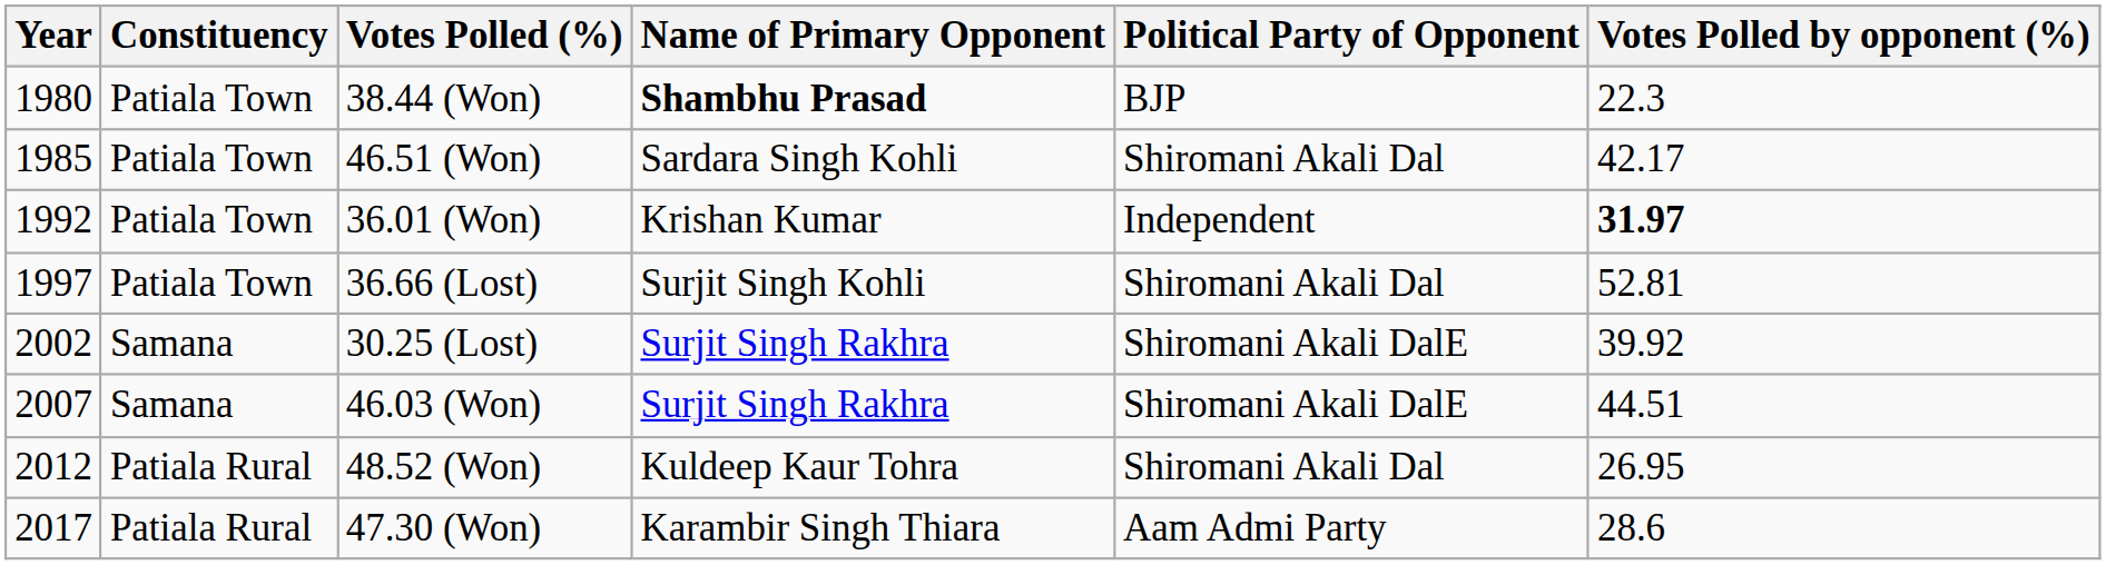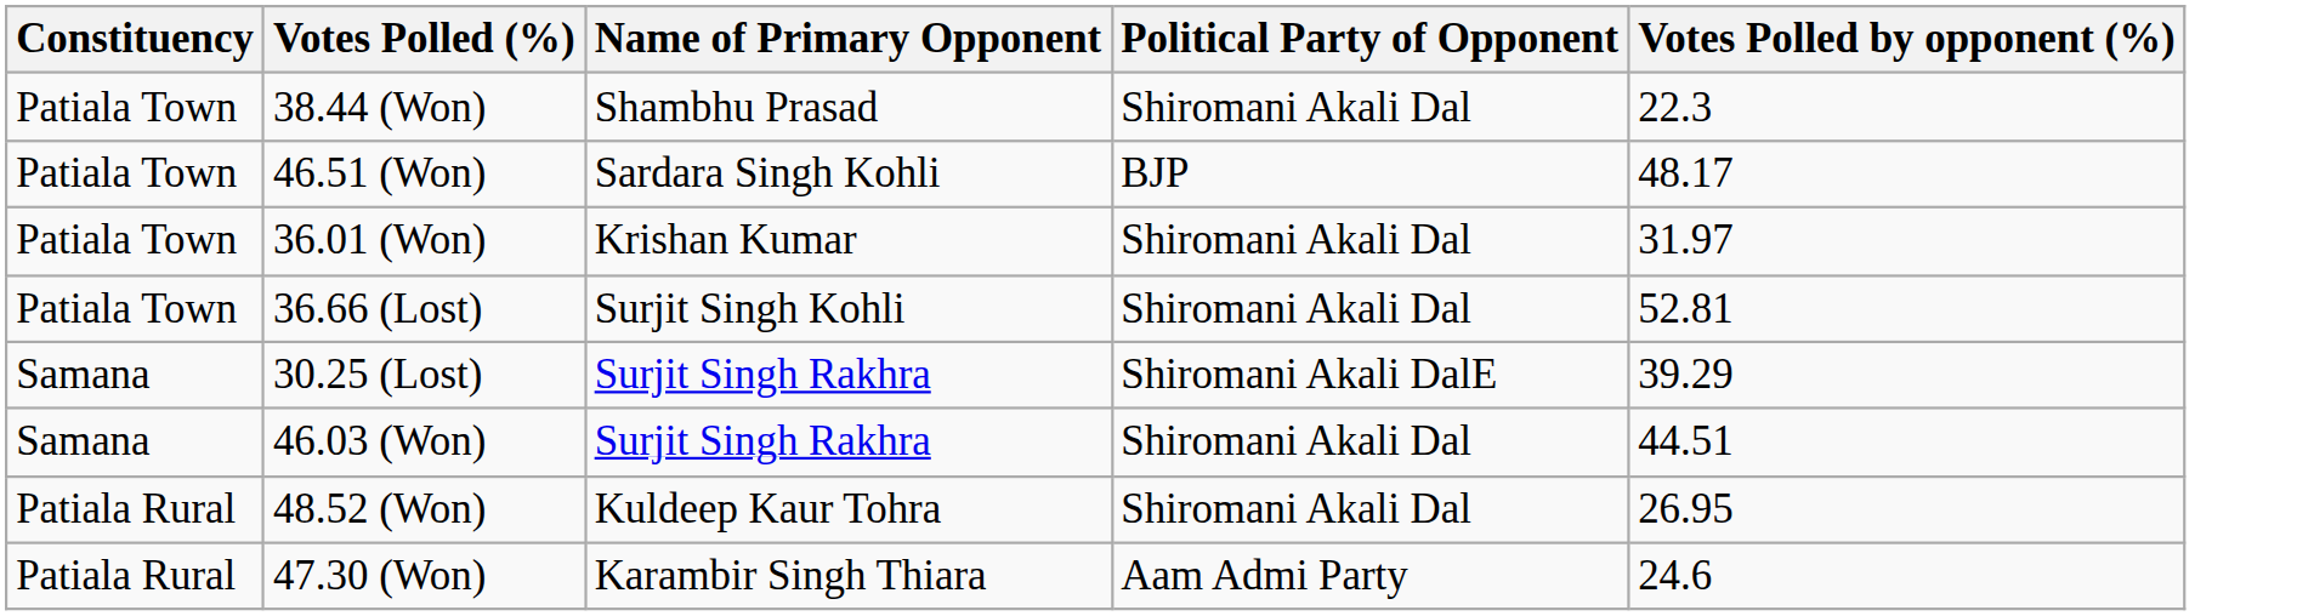 <table class="wikitable">
 <tr>
-<th>Year</th>
 <th>Constituency</th>
 <th>Votes Polled (%)</th>
 <th>Name of Primary Opponent</th>
 <th>Political Party of Opponent</th>
 <th>Votes Polled by opponent (%)</th>
 </tr>
 <tr>
-<td>1980</td>
 <td>Patiala Town</td>
 <td>38.44 (Won)</td>
-<td><strong>Shambhu Prasad</strong></td>
-<td>BJP</td>
+<td>Shambhu Prasad</td>
+<td>Shiromani Akali Dal</td>
 <td>22.3</td>
 </tr>
 <tr>
-<td>1985</td>
 <td>Patiala Town</td>
 <td>46.51 (Won)</td>
 <td>Sardara Singh Kohli</td>
-<td>Shiromani Akali Dal</td>
-<td>42.17</td>
+<td>BJP</td>
+<td>48.17</td>
 </tr>
 <tr>
-<td>1992</td>
 <td>Patiala Town</td>
 <td>36.01 (Won)</td>
 <td>Krishan Kumar</td>
-<td>Independent</td>
-<td><strong>31.97</strong></td>
+<td>Shiromani Akali Dal</td>
+<td>31.97</td>
 </tr>
 <tr>
-<td>1997</td>
 <td>Patiala Town</td>
 <td>36.66 (Lost)</td>
 <td>Surjit Singh Kohli</td>
 <td>Shiromani Akali Dal</td>
 <td>52.81</td>
 </tr>
 <tr>
-<td>2002</td>
 <td>Samana</td>
 <td>30.25 (Lost)</td>
 <td><a href='#'>Surjit Singh Rakhra</a></td>
 <td>Shiromani Akali DalE</td>
-<td>39.92</td>
+<td>39.29</td>
 </tr>
 <tr>
-<td>2007</td>
 <td>Samana</td>
 <td>46.03 (Won)</td>
 <td><a href='#'>Surjit Singh Rakhra</a></td>
-<td>Shiromani Akali DalE</td>
+<td>Shiromani Akali Dal</td>
 <td>44.51</td>
 </tr>
 <tr>
-<td>2012</td>
 <td>Patiala Rural</td>
 <td>48.52 (Won)</td>
 <td>Kuldeep Kaur Tohra</td>
 <td>Shiromani Akali Dal</td>
 <td>26.95</td>
 </tr>
 <tr>
-<td>2017</td>
 <td>Patiala Rural</td>
 <td>47.30 (Won)</td>
 <td>Karambir Singh Thiara</td>
 <td>Aam Admi Party</td>
-<td>28.6</td>
+<td>24.6</td>
 </tr>
 </table>
